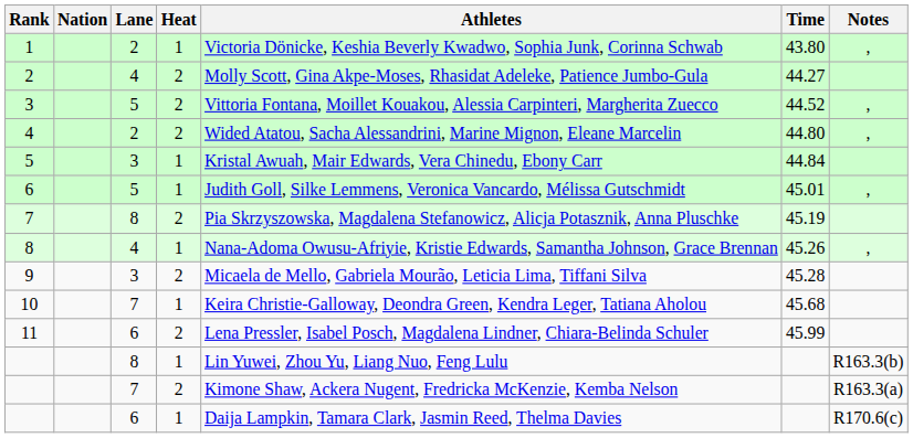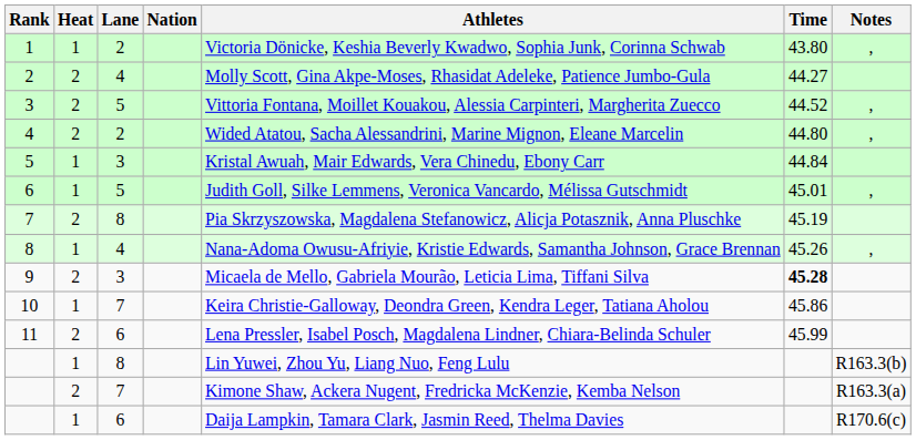 <table class="wikitable sortable" style="text-align:center; font-size:95%;">
 <tr>
 <th>Rank</th>
+<th>Heat</th>
+<th>Lane</th>
 <th>Nation</th>
-<th>Lane</th>
-<th>Heat</th>
 <th>Athletes</th>
 <th>Time</th>
 <th>Notes</th>
 </tr>
 <tr bgcolor=ccffcc>
 <td>1</td>
+<td>1</td>
+<td>2</td>
 <td align="left"></td>
-<td>2</td>
-<td>1</td>
 <td align="left"><a href='#'>Victoria Dönicke</a>, <a href='#'>Keshia Beverly Kwadwo</a>, <a href='#'>Sophia Junk</a>, <a href='#'>Corinna Schwab</a></td>
 <td>43.80</td>
 <td>, </td>
 </tr>
 <tr bgcolor=ccffcc>
 <td>2</td>
+<td>2</td>
+<td>4</td>
 <td align="left"></td>
-<td>4</td>
-<td>2</td>
 <td align="left"><a href='#'>Molly Scott</a>, <a href='#'>Gina Akpe-Moses</a>, <a href='#'>Rhasidat Adeleke</a>, <a href='#'>Patience Jumbo-Gula</a></td>
 <td>44.27</td>
 <td></td>
 </tr>
 <tr bgcolor=ccffcc>
 <td>3</td>
+<td>2</td>
+<td>5</td>
 <td align="left"></td>
-<td>5</td>
-<td>2</td>
 <td align="left"><a href='#'>Vittoria Fontana</a>, <a href='#'>Moillet Kouakou</a>, <a href='#'>Alessia Carpinteri</a>, <a href='#'>Margherita Zuecco</a></td>
 <td>44.52</td>
 <td>, </td>
 </tr>
 <tr bgcolor=ccffcc>
 <td>4</td>
-<td align="left"></td>
 <td>2</td>
 <td>2</td>
+<td align="left"></td>
 <td align="left"><a href='#'>Wided Atatou</a>, <a href='#'>Sacha Alessandrini</a>, <a href='#'>Marine Mignon</a>, <a href='#'>Eleane Marcelin</a></td>
 <td>44.80</td>
 <td>, </td>
 </tr>
 <tr bgcolor=ccffcc>
 <td>5</td>
+<td>1</td>
+<td>3</td>
 <td align="left"></td>
-<td>3</td>
-<td>1</td>
 <td align="left"><a href='#'>Kristal Awuah</a>, <a href='#'>Mair Edwards</a>, <a href='#'>Vera Chinedu</a>, <a href='#'>Ebony Carr</a></td>
 <td>44.84</td>
 <td></td>
 </tr>
 <tr bgcolor=ccffcc>
 <td>6</td>
+<td>1</td>
+<td>5</td>
 <td align="left"></td>
-<td>5</td>
-<td>1</td>
 <td align="left"><a href='#'>Judith Goll</a>, <a href='#'>Silke Lemmens</a>, <a href='#'>Veronica Vancardo</a>, <a href='#'>Mélissa Gutschmidt</a></td>
 <td>45.01</td>
 <td>, </td>
 </tr>
 <tr bgcolor=ddffdd>
 <td>7</td>
+<td>2</td>
+<td>8</td>
 <td align="left"></td>
-<td>8</td>
-<td>2</td>
 <td align="left"><a href='#'>Pia Skrzyszowska</a>, <a href='#'>Magdalena Stefanowicz</a>, <a href='#'>Alicja Potasznik</a>, <a href='#'>Anna Pluschke</a></td>
 <td>45.19</td>
 <td></td>
 </tr>
 <tr bgcolor=ddffdd>
 <td>8</td>
+<td>1</td>
+<td>4</td>
 <td align="left"></td>
-<td>4</td>
-<td>1</td>
 <td align="left"><a href='#'>Nana-Adoma Owusu-Afriyie</a>, <a href='#'>Kristie Edwards</a>, <a href='#'>Samantha Johnson</a>, <a href='#'>Grace Brennan</a></td>
 <td>45.26</td>
 <td>, </td>
 </tr>
 <tr>
 <td>9</td>
+<td>2</td>
+<td>3</td>
 <td align="left"></td>
-<td>3</td>
-<td>2</td>
 <td align="left"><a href='#'>Micaela de Mello</a>, <a href='#'>Gabriela Mourão</a>, <a href='#'>Leticia Lima</a>, <a href='#'>Tiffani Silva</a></td>
-<td>45.28</td>
+<td><strong>45.28</strong></td>
 <td></td>
 </tr>
 <tr>
 <td>10</td>
+<td>1</td>
+<td>7</td>
 <td align="left"></td>
-<td>7</td>
-<td>1</td>
 <td align="left"><a href='#'>Keira Christie-Galloway</a>, <a href='#'>Deondra Green</a>, <a href='#'>Kendra Leger</a>, <a href='#'>Tatiana Aholou</a></td>
-<td>45.68</td>
+<td>45.86</td>
 <td></td>
 </tr>
 <tr>
 <td>11</td>
+<td>2</td>
+<td>6</td>
 <td align="left"></td>
-<td>6</td>
-<td>2</td>
 <td align="left"><a href='#'>Lena Pressler</a>, <a href='#'>Isabel Posch</a>, <a href='#'>Magdalena Lindner</a>, <a href='#'>Chiara-Belinda Schuler</a></td>
 <td>45.99</td>
 <td></td>
 </tr>
 <tr>
 <td></td>
+<td>1</td>
+<td>8</td>
 <td align="left"></td>
-<td>8</td>
-<td>1</td>
 <td align="left"><a href='#'>Lin Yuwei</a>, <a href='#'>Zhou Yu</a>, <a href='#'>Liang Nuo</a>, <a href='#'>Feng Lulu</a></td>
 <td></td>
 <td>R163.3(b)</td>
 </tr>
 <tr>
 <td></td>
+<td>2</td>
+<td>7</td>
 <td align="left"></td>
-<td>7</td>
-<td>2</td>
 <td align="left"><a href='#'>Kimone Shaw</a>, <a href='#'>Ackera Nugent</a>, <a href='#'>Fredricka McKenzie</a>, <a href='#'>Kemba Nelson</a></td>
 <td></td>
 <td>R163.3(a)</td>
 </tr>
 <tr>
 <td></td>
+<td>1</td>
+<td>6</td>
 <td align="left"></td>
-<td>6</td>
-<td>1</td>
 <td align="left"><a href='#'>Daija Lampkin</a>, <a href='#'>Tamara Clark</a>, <a href='#'>Jasmin Reed</a>, <a href='#'>Thelma Davies</a></td>
 <td></td>
 <td>R170.6(c)</td>
 </tr>
 </table>
